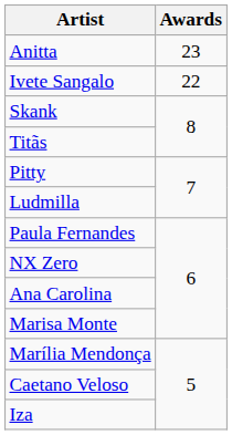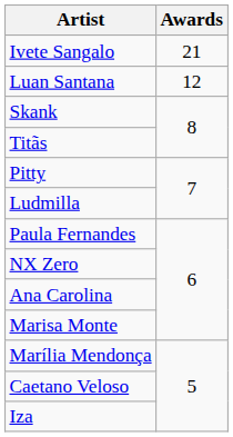 <table class="wikitable">
 <tr>
 <th>Artist</th>
 <th>Awards</th>
 </tr>
 <tr>
-<td><a href='#'>Anitta</a></td>
-<td align="center">23</td>
+<td><a href='#'>Ivete Sangalo</a></td>
+<td align="center">21</td>
 </tr>
 <tr>
-<td><a href='#'>Ivete Sangalo</a></td>
-<td align="center">22</td>
+<td><a href='#'>Luan Santana</a></td>
+<td align="center">12</td>
 </tr>
 <tr>
 <td><a href='#'>Skank</a></td>
 <td rowspan="2" align="center">8</td>
 </tr>
 <tr>
 <td><a href='#'>Titãs</a></td>
 </tr>
 <tr>
 <td><a href='#'>Pitty</a></td>
 <td rowspan="2" align="center">7</td>
 </tr>
 <tr>
 <td><a href='#'>Ludmilla</a></td>
 </tr>
 <tr>
 <td><a href='#'>Paula Fernandes</a></td>
 <td rowspan="4" align="center">6</td>
 </tr>
 <tr>
 <td><a href='#'>NX Zero</a></td>
 </tr>
 <tr>
 <td><a href='#'>Ana Carolina</a></td>
 </tr>
 <tr>
 <td><a href='#'>Marisa Monte</a></td>
 </tr>
 <tr>
 <td><a href='#'>Marília Mendonça</a></td>
 <td rowspan="3" style="text-align:center">5</td>
 </tr>
 <tr>
 <td><a href='#'>Caetano Veloso</a></td>
 </tr>
 <tr>
 <td><a href='#'>Iza</a></td>
 </tr>
 </table>
